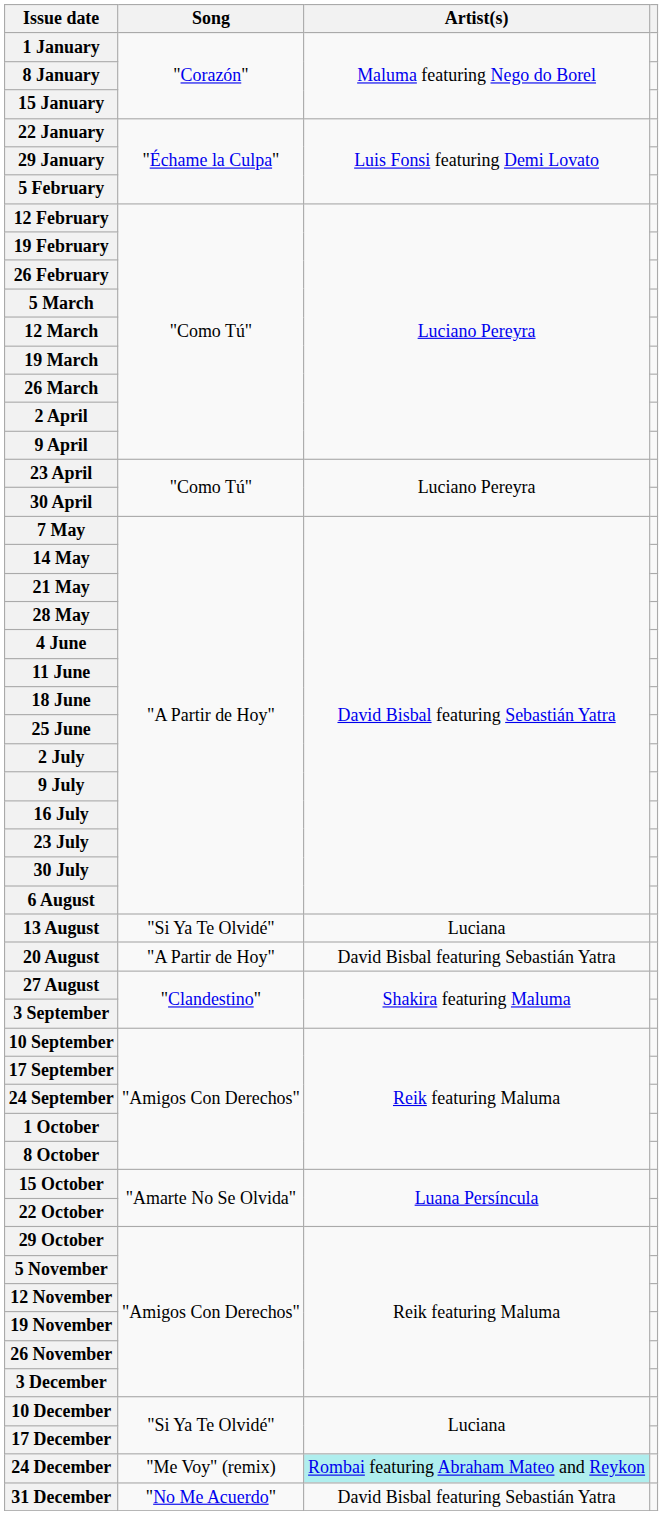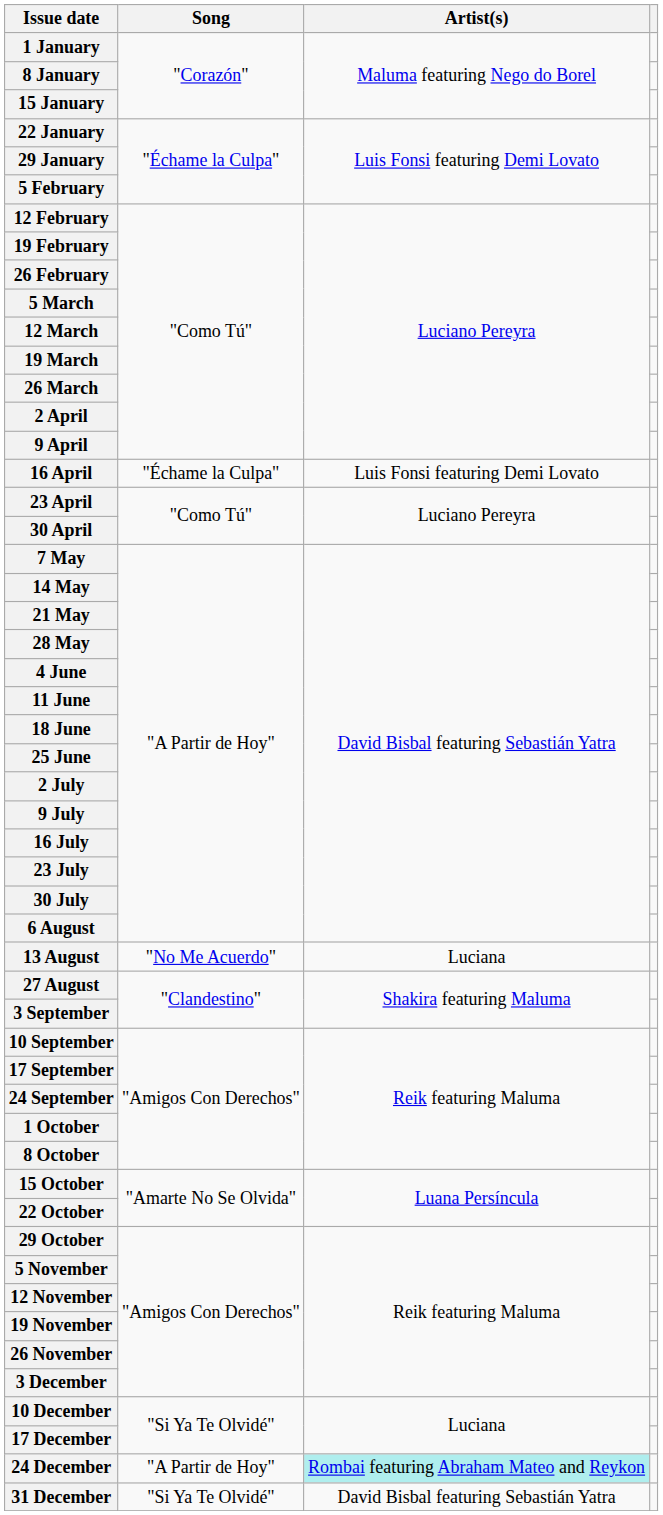 <table class="wikitable plainrowheaders" style="text-align: center">
 <tr>
 <th scope="col">Issue date</th>
 <th scope="col">Song</th>
 <th scope="col">Artist(s)</th>
 <th scope="col"></th>
 </tr>
 <tr>
 <th scope="row">1 January</th>
 <td rowspan="3">"<a href='#'>Corazón</a>"</td>
 <td rowspan="3"><a href='#'>Maluma</a> featuring <a href='#'>Nego do Borel</a></td>
 <td></td>
 </tr>
 <tr>
 <th scope="row">8 January</th>
 <td></td>
 </tr>
 <tr>
 <th scope="row">15 January</th>
 <td></td>
 </tr>
 <tr>
 <th scope="row">22 January</th>
 <td rowspan="3">"<a href='#'>Échame la Culpa</a>"</td>
 <td rowspan="3"><a href='#'>Luis Fonsi</a> featuring <a href='#'>Demi Lovato</a></td>
 <td></td>
 </tr>
 <tr>
 <th scope="row">29 January</th>
 <td></td>
 </tr>
 <tr>
 <th scope="row">5 February</th>
 <td></td>
 </tr>
 <tr>
 <th scope="row">12 February</th>
 <td rowspan="9">"Como Tú"</td>
 <td rowspan="9"><a href='#'>Luciano Pereyra</a></td>
 <td></td>
 </tr>
 <tr>
 <th scope="row">19 February</th>
 <td></td>
 </tr>
 <tr>
 <th scope="row">26 February</th>
 <td></td>
 </tr>
 <tr>
 <th scope="row">5 March</th>
 <td></td>
 </tr>
 <tr>
 <th scope="row">12 March</th>
 <td></td>
 </tr>
 <tr>
 <th scope="row">19 March</th>
 <td></td>
 </tr>
 <tr>
 <th scope="row">26 March</th>
 <td></td>
 </tr>
 <tr>
 <th scope="row">2 April</th>
 <td></td>
 </tr>
 <tr>
 <th scope="row">9 April</th>
 <td></td>
 </tr>
 <tr>
+<th scope="row">16 April</th>
+<td>"Échame la Culpa"</td>
+<td>Luis Fonsi featuring Demi Lovato</td>
+<td></td>
+</tr>
+<tr>
 <th scope="row">23 April</th>
 <td rowspan="2">"Como Tú"</td>
 <td rowspan="2">Luciano Pereyra</td>
 <td></td>
 </tr>
 <tr>
 <th scope="row">30 April</th>
 <td></td>
 </tr>
 <tr>
 <th scope="row">7 May</th>
 <td rowspan="14">"A Partir de Hoy"</td>
 <td rowspan="14"><a href='#'>David Bisbal</a> featuring <a href='#'>Sebastián Yatra</a></td>
 <td></td>
 </tr>
 <tr>
 <th scope="row">14 May</th>
 <td></td>
 </tr>
 <tr>
 <th scope="row">21 May</th>
 <td></td>
 </tr>
 <tr>
 <th scope="row">28 May</th>
 <td></td>
 </tr>
 <tr>
 <th scope="row">4 June</th>
 <td></td>
 </tr>
 <tr>
 <th scope="row">11 June</th>
 <td></td>
 </tr>
 <tr>
 <th scope="row">18 June</th>
 <td></td>
 </tr>
 <tr>
 <th scope="row">25 June</th>
 <td></td>
 </tr>
 <tr>
 <th scope="row">2 July</th>
 <td></td>
 </tr>
 <tr>
 <th scope="row">9 July</th>
 <td></td>
 </tr>
 <tr>
 <th scope="row">16 July</th>
 <td></td>
 </tr>
 <tr>
 <th scope="row">23 July</th>
 <td></td>
 </tr>
 <tr>
 <th scope="row">30 July</th>
 <td></td>
 </tr>
 <tr>
 <th scope="row">6 August</th>
 <td></td>
 </tr>
 <tr>
 <th scope="row">13 August</th>
-<td>"Si Ya Te Olvidé"</td>
+<td>"<a href='#'>No Me Acuerdo</a>"</td>
 <td>Luciana</td>
-<td></td>
-</tr>
-<tr>
-<th scope="row">20 August</th>
-<td>"A Partir de Hoy"</td>
-<td>David Bisbal featuring Sebastián Yatra</td>
 <td></td>
 </tr>
 <tr>
 <th scope="row">27 August</th>
 <td rowspan="2">"<a href='#'>Clandestino</a>"</td>
 <td rowspan="2"><a href='#'>Shakira</a> featuring <a href='#'>Maluma</a></td>
 <td></td>
 </tr>
 <tr>
 <th scope="row">3 September</th>
 <td></td>
 </tr>
 <tr>
 <th scope="row">10 September</th>
 <td rowspan="5">"Amigos Con Derechos"</td>
 <td rowspan="5"><a href='#'>Reik</a> featuring Maluma</td>
 <td></td>
 </tr>
 <tr>
 <th scope="row">17 September</th>
 <td></td>
 </tr>
 <tr>
 <th scope="row">24 September</th>
 <td></td>
 </tr>
 <tr>
 <th scope="row">1 October</th>
 <td></td>
 </tr>
 <tr>
 <th scope="row">8 October</th>
 <td></td>
 </tr>
 <tr>
 <th scope="row">15 October</th>
 <td rowspan="2">"Amarte No Se Olvida"</td>
 <td rowspan="2"><a href='#'>Luana Persíncula</a></td>
 <td></td>
 </tr>
 <tr>
 <th scope="row">22 October</th>
 <td></td>
 </tr>
 <tr>
 <th scope="row">29 October</th>
 <td rowspan="6">"Amigos Con Derechos"</td>
 <td rowspan="6">Reik featuring Maluma</td>
 <td></td>
 </tr>
 <tr>
 <th scope="row">5 November</th>
 <td></td>
 </tr>
 <tr>
 <th scope="row">12 November</th>
 <td></td>
 </tr>
 <tr>
 <th scope="row">19 November</th>
 <td></td>
 </tr>
 <tr>
 <th scope="row">26 November</th>
 <td></td>
 </tr>
 <tr>
 <th scope="row">3 December</th>
 <td></td>
 </tr>
 <tr>
 <th scope="row">10 December</th>
 <td rowspan="2">"Si Ya Te Olvidé"</td>
 <td rowspan="2">Luciana</td>
 <td></td>
 </tr>
 <tr>
 <th scope="row">17 December</th>
 <td></td>
 </tr>
 <tr>
 <th scope="row">24 December</th>
-<td>"Me Voy" (remix)</td>
+<td>"A Partir de Hoy"</td>
 <td style="background: paleturquoise;"><a href='#'>Rombai</a> featuring <a href='#'>Abraham Mateo</a> and <a href='#'>Reykon</a></td>
 <td></td>
 </tr>
 <tr>
 <th scope="row">31 December</th>
-<td>"<a href='#'>No Me Acuerdo</a>"</td>
+<td>"Si Ya Te Olvidé"</td>
 <td>David Bisbal featuring Sebastián Yatra</td>
 <td></td>
 </tr>
 <tr>
 </tr>
 </table>
